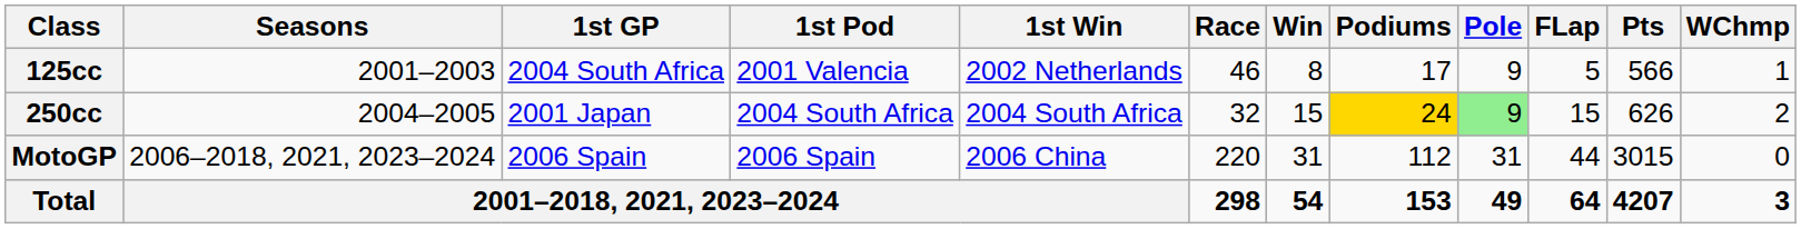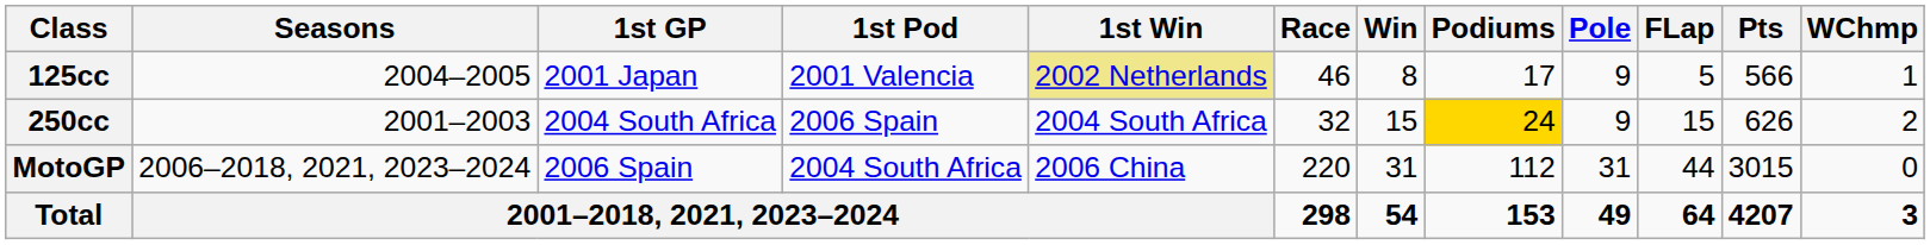 <table class="wikitable">
 <tr>
 <th>Class</th>
 <th>Seasons</th>
 <th>1st GP</th>
 <th>1st Pod</th>
 <th>1st Win</th>
 <th>Race</th>
 <th>Win</th>
 <th>Podiums</th>
 <th><a href='#'>Pole</a></th>
 <th>FLap</th>
 <th>Pts</th>
 <th>WChmp</th>
 </tr>
 <tr align="right">
 <th>125cc</th>
-<td>2001–2003</td>
-<td align="left"><a href='#'>2004 South Africa</a></td>
+<td>2004–2005</td>
+<td align="left"><a href='#'>2001 Japan</a></td>
 <td align="left"><a href='#'>2001 Valencia</a></td>
-<td align="left"><a href='#'>2002 Netherlands</a></td>
+<td align="left" style="background: khaki;"><a href='#'>2002 Netherlands</a></td>
 <td>46</td>
 <td>8</td>
 <td>17</td>
 <td>9</td>
 <td>5</td>
 <td>566</td>
 <td>1</td>
 </tr>
 <tr align="right">
 <th>250cc</th>
-<td>2004–2005</td>
-<td align="left"><a href='#'>2001 Japan</a></td>
+<td>2001–2003</td>
 <td align="left"><a href='#'>2004 South Africa</a></td>
+<td align="left"><a href='#'>2006 Spain</a></td>
 <td align="left"><a href='#'>2004 South Africa</a></td>
 <td>32</td>
 <td>15</td>
 <td style="background: gold;">24</td>
-<td style="background: lightgreen;">9</td>
+<td>9</td>
 <td>15</td>
 <td>626</td>
 <td>2</td>
 </tr>
 <tr align="right">
 <th>MotoGP</th>
 <td>2006–2018, 2021, 2023–2024</td>
 <td align="left"><a href='#'>2006 Spain</a></td>
-<td align="left"><a href='#'>2006 Spain</a></td>
+<td align="left"><a href='#'>2004 South Africa</a></td>
 <td align="left"><a href='#'>2006 China</a></td>
 <td>220</td>
 <td>31</td>
 <td>112</td>
 <td>31</td>
 <td>44</td>
 <td>3015</td>
 <td>0</td>
 </tr>
 <tr align="right">
 <th>Total</th>
 <th colspan=4>2001–2018, 2021, 2023–2024</th>
 <td><strong>298</strong></td>
 <td><strong>54</strong></td>
 <td><strong>153</strong></td>
 <td><strong>49</strong></td>
 <td><strong>64</strong></td>
 <td><strong>4207</strong></td>
 <td><strong>3</strong></td>
 </tr>
 </table>
